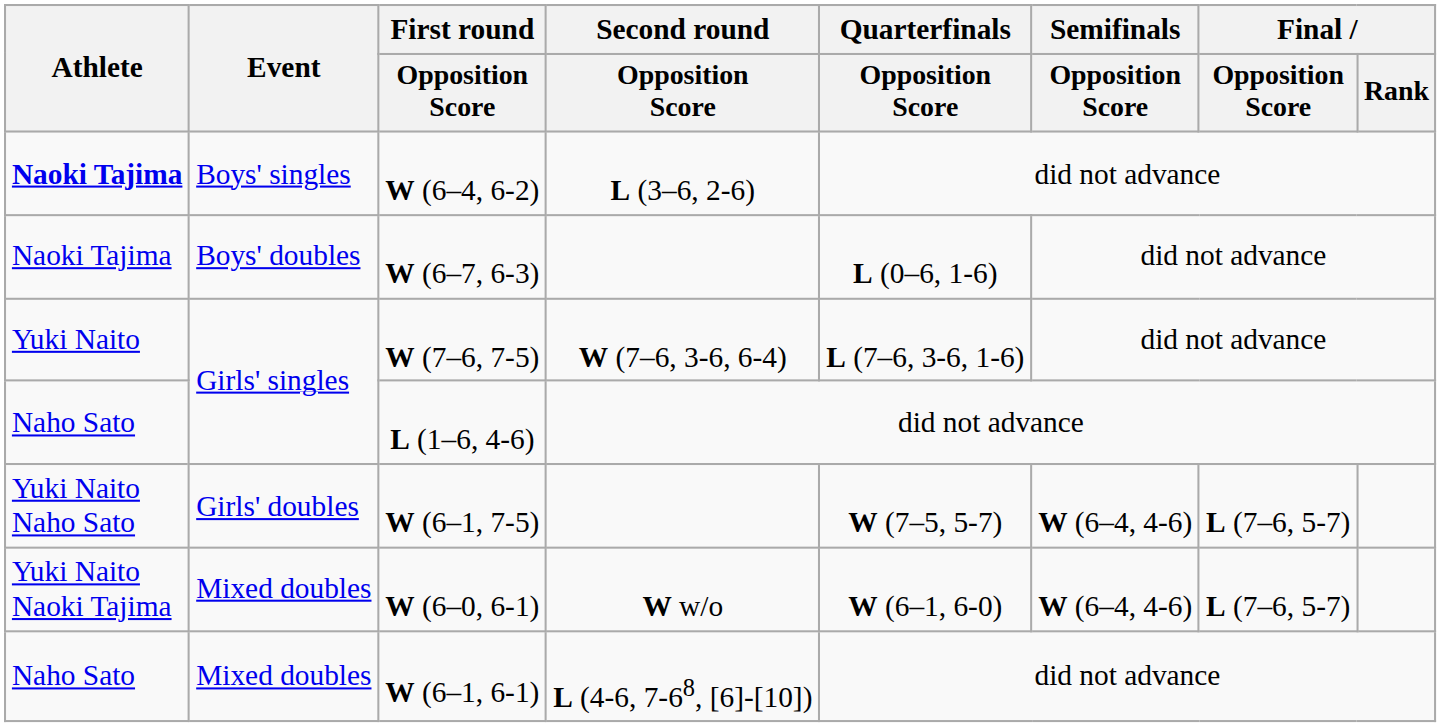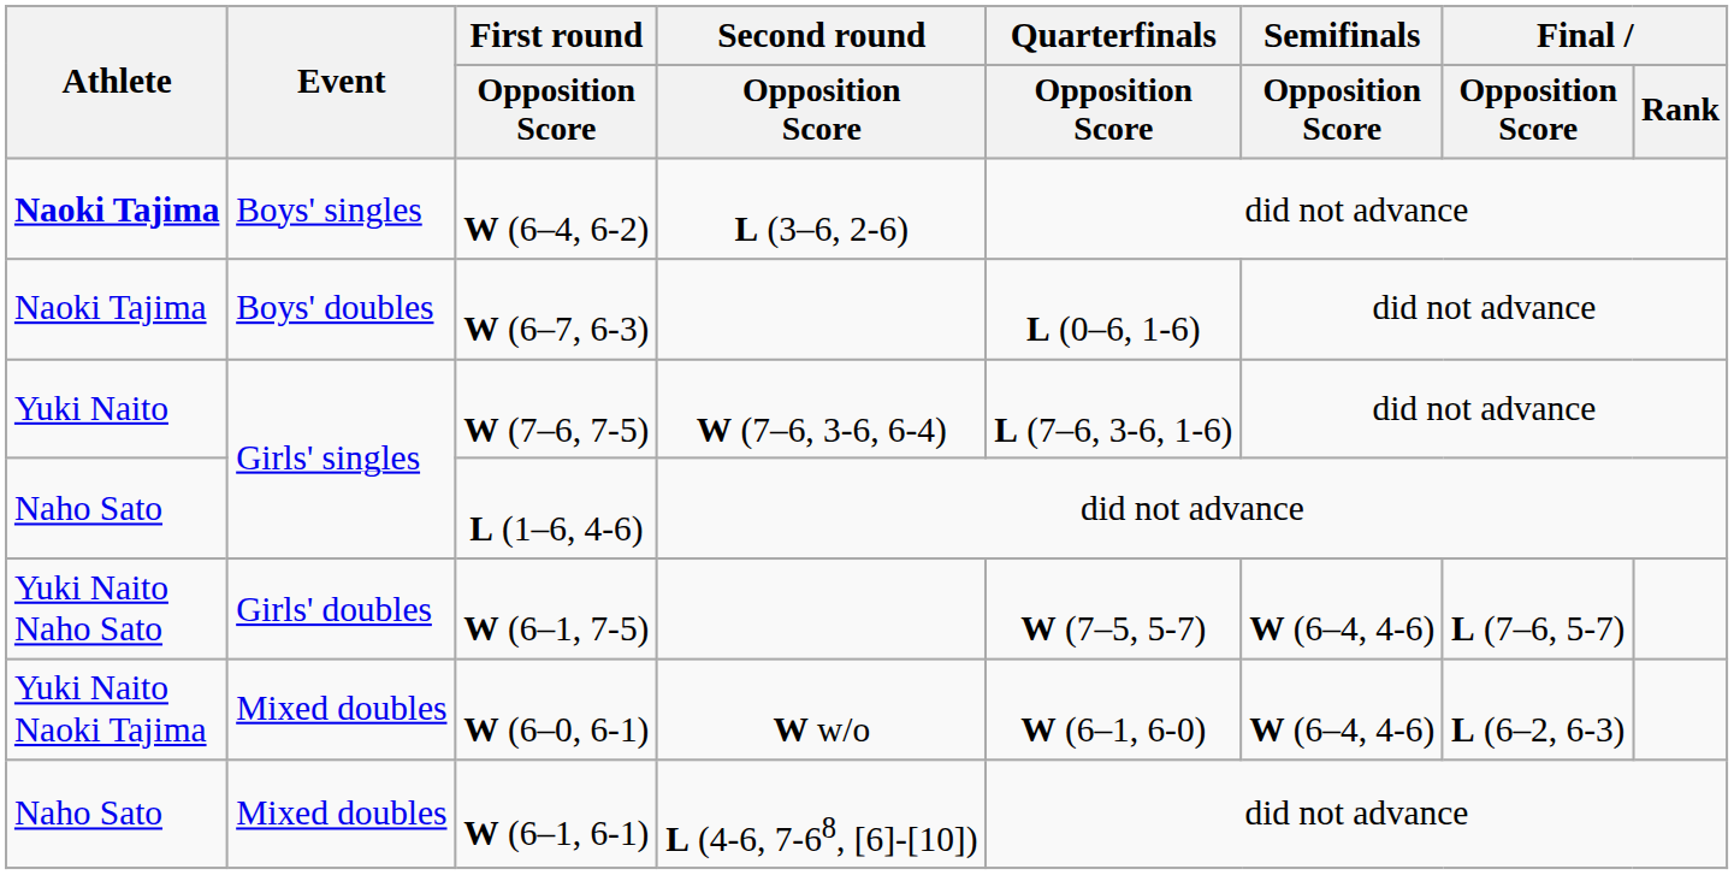 <table class="wikitable" style="font-size:90%">
 <tr>
 <th rowspan=2>Athlete</th>
 <th rowspan=2>Event</th>
 <th colspan=1>First round</th>
 <th colspan=1>Second round</th>
 <th colspan=1>Quarterfinals</th>
 <th colspan=1>Semifinals</th>
 <th colspan=2>Final / </th>
 </tr>
 <tr style="font-size:95%">
 <th>Opposition<br>Score</th>
 <th>Opposition<br>Score</th>
 <th>Opposition<br>Score</th>
 <th>Opposition<br>Score</th>
 <th>Opposition<br>Score</th>
 <th>Rank</th>
 </tr>
 <tr align=center>
 <td align=left><strong><a href='#'>Naoki Tajima</a></strong></td>
 <td align=left><a href='#'>Boys' singles</a></td>
 <td><br><strong>W</strong> (6–4, 6-2)</td>
 <td><br><strong>L</strong> (3–6, 2-6)</td>
 <td colspan=4>did not advance</td>
 </tr>
 <tr align=center>
 <td align=left><a href='#'>Naoki Tajima</a><br></td>
 <td align=left><a href='#'>Boys' doubles</a></td>
 <td><br><strong>W</strong> (6–7, 6-3)</td>
 <td></td>
 <td><br><strong>L</strong> (0–6, 1-6)</td>
 <td colspan=3>did not advance</td>
 </tr>
 <tr align=center>
 <td align=left><a href='#'>Yuki Naito</a></td>
 <td align=left rowspan=2><a href='#'>Girls' singles</a></td>
 <td><br><strong>W</strong> (7–6, 7-5)</td>
 <td><br><strong>W</strong> (7–6, 3-6, 6-4)</td>
 <td><br><strong>L</strong> (7–6, 3-6, 1-6)</td>
 <td colspan=3>did not advance</td>
 </tr>
 <tr align=center>
 <td align=left><a href='#'>Naho Sato</a></td>
 <td><br><strong>L</strong> (1–6, 4-6)</td>
 <td colspan=5>did not advance</td>
 </tr>
 <tr align=center>
 <td align=left><a href='#'>Yuki Naito</a><br><a href='#'>Naho Sato</a></td>
 <td align=left><a href='#'>Girls' doubles</a></td>
 <td><br><strong>W</strong> (6–1, 7-5)</td>
 <td></td>
 <td><br><strong>W</strong> (7–5, 5-7)</td>
 <td><br><strong>W</strong> (6–4, 4-6)</td>
 <td><br><strong>L</strong> (7–6, 5-7)</td>
 <td></td>
 </tr>
 <tr align=center>
 <td align=left><a href='#'>Yuki Naito</a><br><a href='#'>Naoki Tajima</a></td>
 <td align=left><a href='#'>Mixed doubles</a></td>
 <td><br><strong>W</strong> (6–0, 6-1)</td>
 <td><br><strong>W</strong> w/o</td>
 <td><br><strong>W</strong> (6–1, 6-0)</td>
 <td><br><strong>W</strong> (6–4, 4-6)</td>
-<td><br><strong>L</strong> (7–6, 5-7)</td>
+<td><br><strong>L</strong> (6–2, 6-3)</td>
 <td></td>
 </tr>
 <tr align=center>
 <td align=left><a href='#'>Naho Sato</a><br></td>
 <td align=left><a href='#'>Mixed doubles</a></td>
 <td><br><strong>W</strong> (6–1, 6-1)</td>
 <td><br><strong>L</strong> (4-6, 7-6<sup>8</sup>, [6]-[10])</td>
 <td colspan=4>did not advance</td>
 </tr>
 </table>
